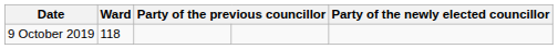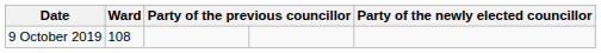 <table class="wikitable">
 <tr>
 <th>Date</th>
 <th>Ward</th>
 <th colspan=2>Party of the previous councillor</th>
 <th colspan=2>Party of the newly elected councillor</th>
 </tr>
 <tr>
 <td>9 October 2019</td>
-<td>118</td>
+<td>108</td>
 <td></td>
 <td></td>
 </tr>
 </table>
